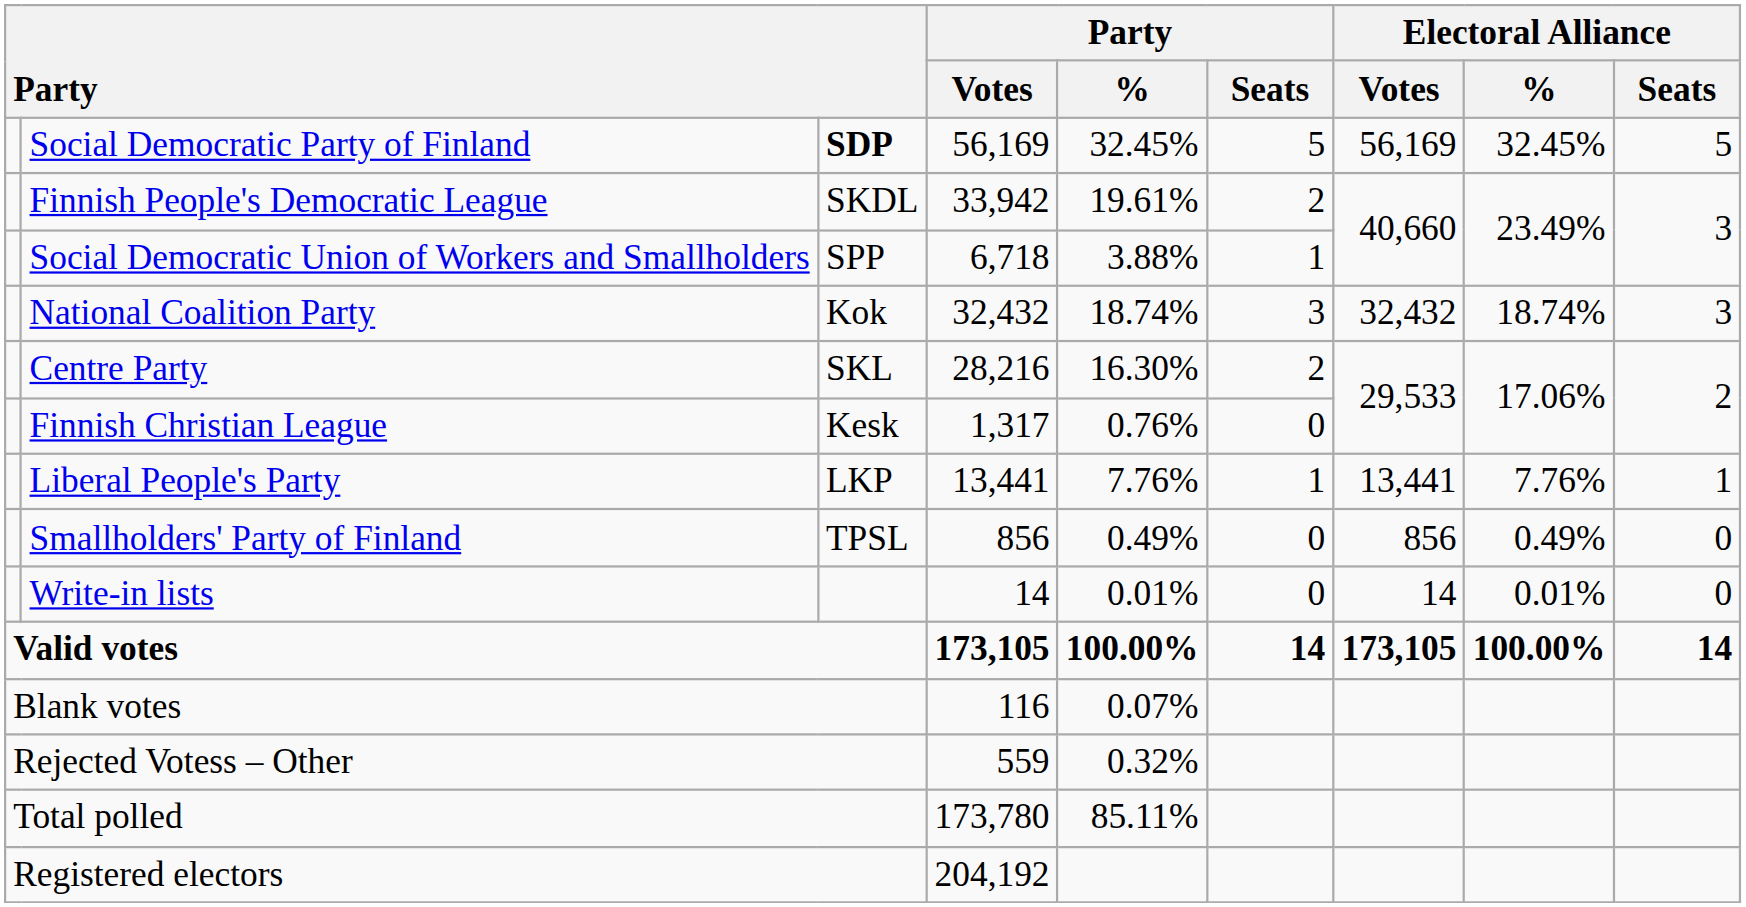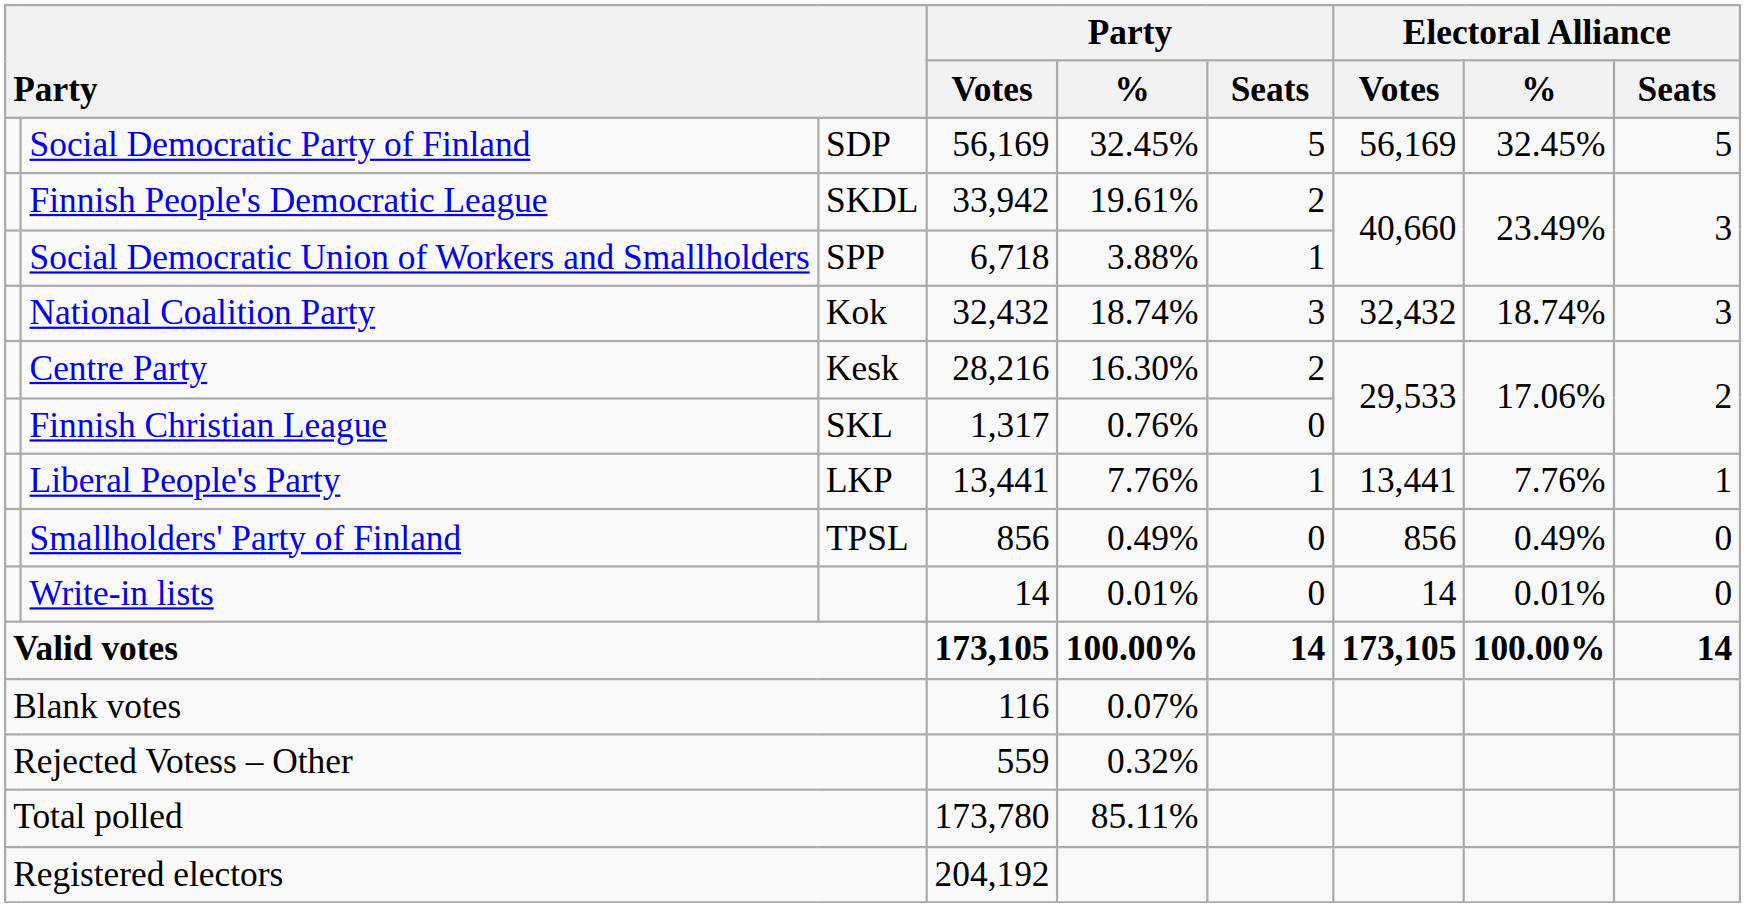 <table class="wikitable" border="1" style="text-align:right;">
 <tr>
 <th style="text-align:left;" valign=bottom rowspan=2 colspan=3>Party</th>
 <th colspan=3>Party</th>
 <th colspan=3>Electoral Alliance</th>
 </tr>
 <tr>
 <th align=center valign=bottom width="50">Votes</th>
 <th align=center valign=bottom width="50">%</th>
 <th align=center valign=bottom width="50">Seats</th>
 <th align=center valign=bottom width="50">Votes</th>
 <th align=center valign=bottom width="50">%</th>
 <th align=center valign=bottom width="50">Seats</th>
 </tr>
 <tr>
 <td></td>
 <td align=left style="white-space: nowrap;"><a href='#'>Social Democratic Party of Finland</a></td>
-<td align=left><strong>SDP</strong></td>
+<td align=left>SDP</td>
 <td>56,169</td>
 <td>32.45%</td>
 <td>5</td>
 <td>56,169</td>
 <td>32.45%</td>
 <td>5</td>
 </tr>
 <tr>
 <td></td>
 <td align=left><a href='#'>Finnish People's Democratic League</a></td>
 <td align=left>SKDL</td>
 <td>33,942</td>
 <td>19.61%</td>
 <td>2</td>
 <td rowspan=2>40,660</td>
 <td rowspan=2>23.49%</td>
 <td rowspan=2>3</td>
 </tr>
 <tr>
 <td></td>
 <td align=left><a href='#'>Social Democratic Union of Workers and Smallholders</a></td>
 <td align=left>SPP</td>
 <td>6,718</td>
 <td>3.88%</td>
 <td>1</td>
 </tr>
 <tr>
 <td></td>
 <td align=left><a href='#'>National Coalition Party</a></td>
 <td align=left>Kok</td>
 <td>32,432</td>
 <td>18.74%</td>
 <td>3</td>
 <td>32,432</td>
 <td>18.74%</td>
 <td>3</td>
 </tr>
 <tr>
 <td></td>
 <td align=left><a href='#'>Centre Party</a></td>
-<td align=left>SKL</td>
+<td align=left>Kesk</td>
 <td>28,216</td>
 <td>16.30%</td>
 <td>2</td>
 <td rowspan=2>29,533</td>
 <td rowspan=2>17.06%</td>
 <td rowspan=2>2</td>
 </tr>
 <tr>
 <td></td>
 <td align=left><a href='#'>Finnish Christian League</a></td>
-<td align=left>Kesk</td>
+<td align=left>SKL</td>
 <td>1,317</td>
 <td>0.76%</td>
 <td>0</td>
 </tr>
 <tr>
 <td></td>
 <td align=left><a href='#'>Liberal People's Party</a></td>
 <td align=left>LKP</td>
 <td>13,441</td>
 <td>7.76%</td>
 <td>1</td>
 <td>13,441</td>
 <td>7.76%</td>
 <td>1</td>
 </tr>
 <tr>
 <td></td>
 <td align=left><a href='#'>Smallholders' Party of Finland</a></td>
 <td align=left>TPSL</td>
 <td>856</td>
 <td>0.49%</td>
 <td>0</td>
 <td>856</td>
 <td>0.49%</td>
 <td>0</td>
 </tr>
 <tr>
 <td></td>
 <td align=left><a href='#'>Write-in lists</a></td>
 <td align=left></td>
 <td>14</td>
 <td>0.01%</td>
 <td>0</td>
 <td>14</td>
 <td>0.01%</td>
 <td>0</td>
 </tr>
 <tr style="font-weight:bold">
 <td align=left colspan=3>Valid votes</td>
 <td>173,105</td>
 <td>100.00%</td>
 <td>14</td>
 <td>173,105</td>
 <td>100.00%</td>
 <td>14</td>
 </tr>
 <tr>
 <td align=left colspan=3>Blank votes</td>
 <td>116</td>
 <td>0.07%</td>
 <td></td>
 <td></td>
 <td></td>
 <td></td>
 </tr>
 <tr>
 <td align=left colspan=3>Rejected Votess – Other</td>
 <td>559</td>
 <td>0.32%</td>
 <td></td>
 <td></td>
 <td></td>
 <td></td>
 </tr>
 <tr>
 <td align=left colspan=3>Total polled</td>
 <td>173,780</td>
 <td>85.11%</td>
 <td></td>
 <td></td>
 <td></td>
 <td></td>
 </tr>
 <tr>
 <td align=left colspan=3>Registered electors</td>
 <td>204,192</td>
 <td></td>
 <td></td>
 <td></td>
 <td></td>
 <td></td>
 </tr>
 </table>
